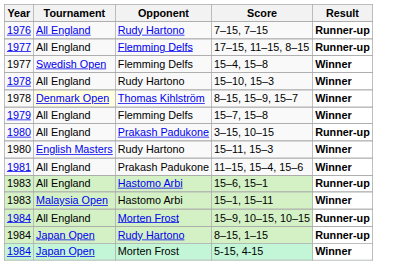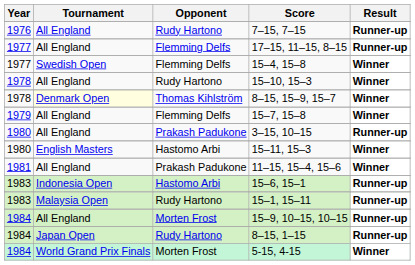 <table class="sortable wikitable" style="font-size: 90%">
 <tr>
 <th>Year</th>
 <th>Tournament</th>
 <th>Opponent</th>
 <th>Score</th>
 <th>Result</th>
 </tr>
 <tr>
 </tr>
 <tr>
 <td align="center"><a href='#'>1976</a></td>
 <td align="left"><a href='#'>All England</a></td>
 <td align="left"> <a href='#'>Rudy Hartono</a></td>
 <td align="left">7–15, 7–15</td>
 <td style="text-align:left; background:white"> <strong>Runner-up</strong></td>
 </tr>
 <tr>
 </tr>
 <tr>
 <td align="center"><a href='#'>1977</a></td>
 <td align="left">All England</td>
 <td align="left"> <a href='#'>Flemming Delfs</a></td>
 <td align="left">17–15, 11–15, 8–15</td>
 <td style="text-align:left; background:white"> <strong>Runner-up</strong></td>
 </tr>
 <tr>
 </tr>
 <tr>
 <td align="center">1977</td>
 <td align="left"><a href='#'>Swedish Open</a></td>
 <td align="left"> Flemming Delfs</td>
 <td align="left">15–4, 15–8</td>
 <td style="text-align:left; background:white"> <strong>Winner</strong></td>
 </tr>
 <tr>
 </tr>
 <tr>
 <td align="center"><a href='#'>1978</a></td>
 <td align="left">All England</td>
 <td align="left"> Rudy Hartono</td>
 <td align="left">15–10, 15–3</td>
 <td style="text-align:left; background:white"> <strong>Winner</strong></td>
 </tr>
 <tr>
 </tr>
 <tr>
 <td align="center">1978</td>
 <td align="left" style="background: lightyellow;"><a href='#'>Denmark Open</a></td>
 <td align="left"> <a href='#'>Thomas Kihlström</a></td>
 <td align="left">8–15, 15–9, 15–7</td>
 <td style="text-align:left; background:white"> <strong>Winner</strong></td>
 </tr>
 <tr>
 </tr>
 <tr>
 <td align="center"><a href='#'>1979</a></td>
 <td align="left">All England</td>
 <td align="left"> Flemming Delfs</td>
 <td align="left">15–7, 15–8</td>
 <td style="text-align:left; background:white"> <strong>Winner</strong></td>
 </tr>
 <tr>
 </tr>
 <tr>
 <td align="center"><a href='#'>1980</a></td>
 <td align="left">All England</td>
 <td align="left"> <a href='#'>Prakash Padukone</a></td>
 <td align="left">3–15, 10–15</td>
 <td style="text-align:left; background:white"> <strong>Runner-up</strong></td>
 </tr>
 <tr>
 </tr>
 <tr>
 <td align="center">1980</td>
 <td align="left"><a href='#'>English Masters</a></td>
-<td align="left"> Rudy Hartono</td>
+<td align="left"> Hastomo Arbi</td>
 <td align="left">15–11, 15–3</td>
 <td style="text-align:left; background:white"> <strong>Winner</strong></td>
 </tr>
 <tr>
 </tr>
 <tr>
 <td align="center"><a href='#'>1981</a></td>
 <td align="left">All England</td>
 <td align="left"> Prakash Padukone</td>
 <td align="left">11–15, 15–4, 15–6</td>
 <td style="text-align:left; background:white"> <strong>Winner</strong></td>
 </tr>
 <tr>
 </tr>
 <tr style="background:#D4F1C5">
 <td align="center">1983</td>
-<td align="left">All England</td>
+<td align="left"><a href='#'>Indonesia Open</a></td>
 <td align="left"> <a href='#'>Hastomo Arbi</a></td>
 <td align="left">15–6, 15–1</td>
 <td style="text-align:left; background:white"> <strong>Runner-up</strong></td>
 </tr>
 <tr>
 </tr>
 <tr style="background:#D4F1C5">
 <td align="center">1983</td>
 <td align="left"><a href='#'>Malaysia Open</a></td>
-<td align="left"> Hastomo Arbi</td>
+<td align="left"> Rudy Hartono</td>
 <td align="left">15–1, 15–11</td>
-<td style="text-align:left; background:white"> <strong>Winner</strong></td>
+<td style="text-align:left; background:white"> <strong>Runner-up</strong></td>
 </tr>
 <tr>
 </tr>
 <tr style="background:#D4F1C5">
 <td align="center"><a href='#'>1984</a></td>
 <td align="left">All England</td>
 <td align="left"> <a href='#'>Morten Frost</a></td>
 <td align="left">15–9, 10–15, 10–15</td>
 <td style="text-align:left; background:white"> <strong>Runner-up</strong></td>
 </tr>
 <tr>
 </tr>
 <tr style="background:#D4F1C5">
 <td align="center">1984</td>
 <td align="left"><a href='#'>Japan Open</a></td>
 <td align="left"> <a href='#'>Rudy Hartono</a></td>
 <td align="left">8–15, 1–15</td>
 <td style="text-align:left; background:white"> <strong>Runner-up</strong></td>
 </tr>
 <tr style="background:#C3F6D7">
 <td align="center"><a href='#'>1984</a></td>
-<td align="left"><a href='#'>Japan Open</a></td>
+<td align="left"><a href='#'>World Grand Prix Finals</a></td>
 <td> Morten Frost</td>
 <td>5-15, 4-15</td>
 <td style="text-align:left; background:white"> <strong>Winner</strong></td>
 </tr>
 </table>
